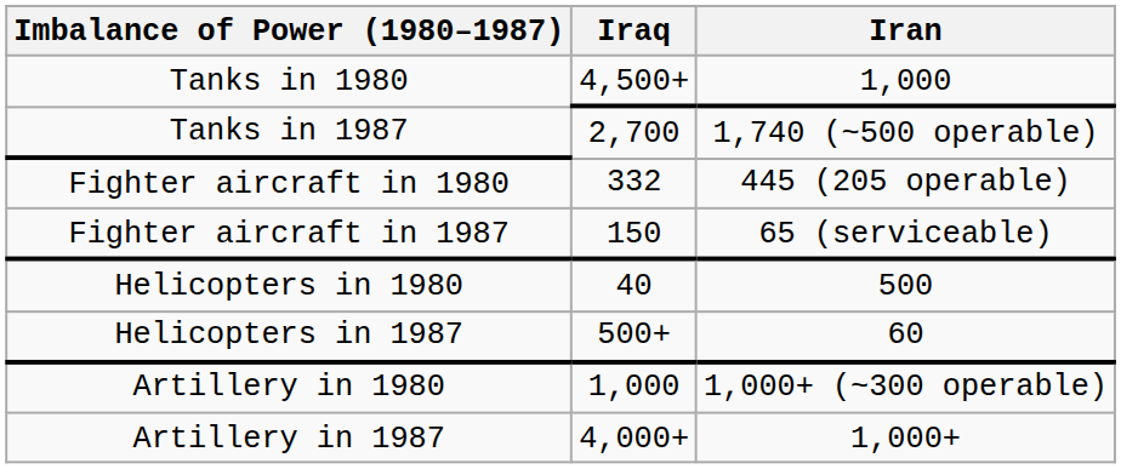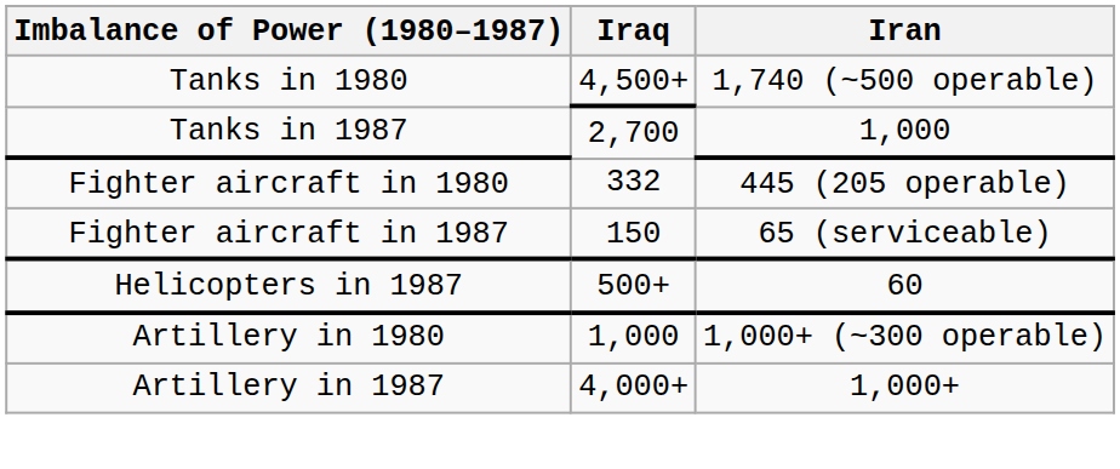 <table class="wikitable" style="margin: 1em auto; text-align:center; ">
 <tr>
 <th>Imbalance of Power (1980–1987)</th>
 <th>Iraq</th>
 <th>Iran</th>
 </tr>
 <tr>
 <td>Tanks in 1980</td>
 <td style="border-bottom:2px solid black;">4,500+</td>
-<td style="border-bottom:2px solid black;">1,000</td>
+<td>1,740 (~500 operable)</td>
 </tr>
 <tr>
 <td style="border-bottom:2px solid black;">Tanks in 1987</td>
 <td>2,700</td>
-<td>1,740 (~500 operable)</td>
+<td style="border-bottom:2px solid black;">1,000</td>
 </tr>
 <tr>
 <td>Fighter aircraft in 1980</td>
 <td>332</td>
 <td>445 (205 operable)</td>
 </tr>
 <tr>
 <td style="border-bottom:2px solid black;">Fighter aircraft in 1987</td>
 <td style="border-bottom:2px solid black;">150</td>
 <td style="border-bottom:2px solid black;">65 (serviceable)</td>
-</tr>
-<tr>
-<td>Helicopters in 1980</td>
-<td>40</td>
-<td>500</td>
 </tr>
 <tr>
 <td style="border-bottom:2px solid black;">Helicopters in 1987</td>
 <td style="border-bottom:2px solid black;">500+</td>
 <td style="border-bottom:2px solid black;">60</td>
 </tr>
 <tr>
 <td>Artillery in 1980</td>
 <td>1,000</td>
 <td>1,000+ (~300 operable)</td>
 </tr>
 <tr>
 <td>Artillery in 1987</td>
 <td>4,000+</td>
 <td>1,000+</td>
 </tr>
 </table>
